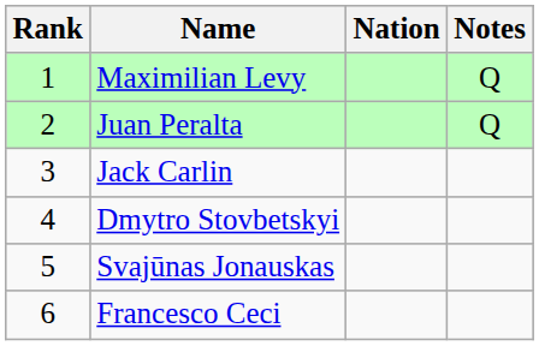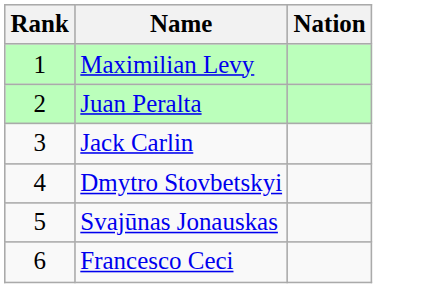 <table class="wikitable sortable" style="text-align:center">
 <tr>
 <th>Rank</th>
 <th>Name</th>
 <th>Nation</th>
-<th>Notes</th>
 </tr>
 <tr bgcolor=bbffbb>
 <td>1</td>
 <td align=left><a href='#'>Maximilian Levy</a></td>
 <td align=left></td>
-<td>Q</td>
 </tr>
 <tr bgcolor=bbffbb>
 <td>2</td>
 <td align=left><a href='#'>Juan Peralta</a></td>
 <td align=left></td>
-<td>Q</td>
 </tr>
 <tr>
 <td>3</td>
 <td align=left><a href='#'>Jack Carlin</a></td>
 <td align=left></td>
-<td></td>
 </tr>
 <tr>
 <td>4</td>
 <td align=left><a href='#'>Dmytro Stovbetskyi</a></td>
 <td align=left></td>
-<td></td>
 </tr>
 <tr>
 <td>5</td>
 <td align=left><a href='#'>Svajūnas Jonauskas</a></td>
 <td align=left></td>
-<td></td>
 </tr>
 <tr>
 <td>6</td>
 <td align=left><a href='#'>Francesco Ceci</a></td>
 <td align=left></td>
-<td></td>
 </tr>
 </table>
